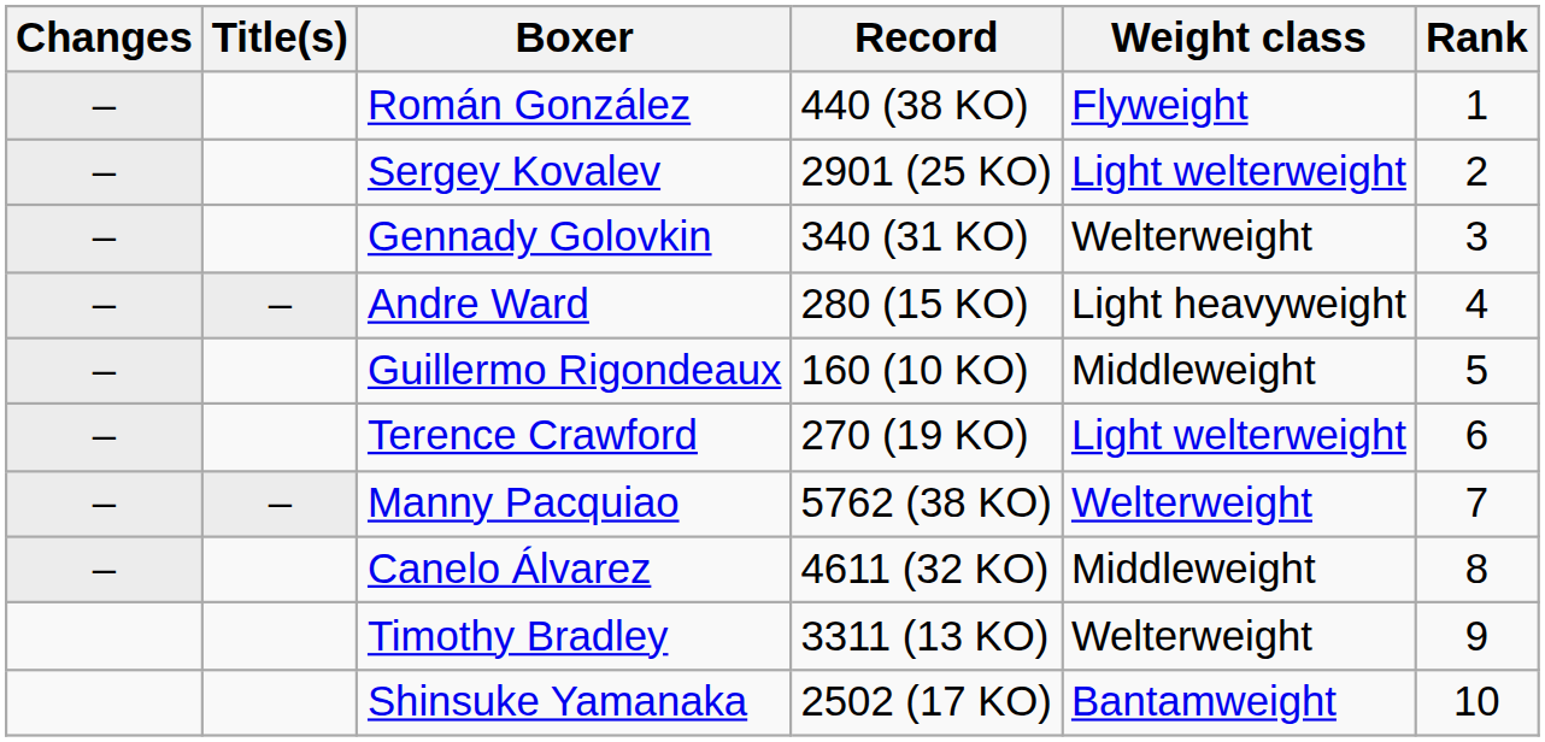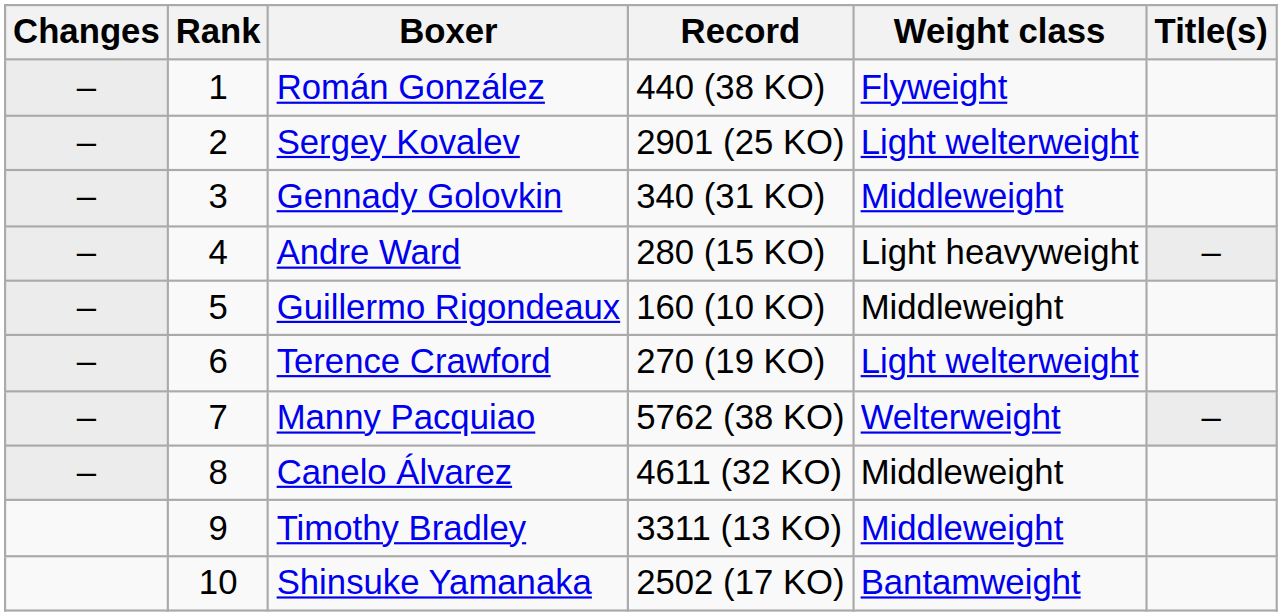 <table class="wikitable ">
 <tr>
 <th>Changes</th>
-<th>Title(s)</th>
+<th>Rank</th>
 <th>Boxer</th>
 <th>Record</th>
 <th>Weight class</th>
-<th>Rank</th>
+<th>Title(s)</th>
 </tr>
 <tr>
 <td align=center bgcolor=#ECECEC>–</td>
-<td></td>
+<td align=center>1</td>
 <td><a href='#'>Román González</a></td>
 <td>440 (38 KO)</td>
 <td><a href='#'>Flyweight</a></td>
-<td align=center>1</td>
+<td></td>
 </tr>
 <tr>
 <td align=center bgcolor=#ECECEC>–</td>
-<td></td>
+<td align=center>2</td>
 <td><a href='#'>Sergey Kovalev</a></td>
 <td>2901 (25 KO)</td>
 <td><a href='#'>Light welterweight</a></td>
-<td align=center>2</td>
+<td></td>
 </tr>
 <tr>
 <td align=center bgcolor=#ECECEC>–</td>
-<td></td>
+<td align=center>3</td>
 <td><a href='#'>Gennady Golovkin</a></td>
 <td>340 (31 KO)</td>
-<td>Welterweight</td>
-<td align=center>3</td>
+<td><a href='#'>Middleweight</a></td>
+<td></td>
 </tr>
 <tr>
 <td align=center bgcolor=#ECECEC>–</td>
-<td align=center bgcolor=#ECECEC data-sort-value="Z">–</td>
+<td align=center>4</td>
 <td><a href='#'>Andre Ward</a></td>
 <td>280 (15 KO)</td>
 <td>Light heavyweight</td>
-<td align=center>4</td>
+<td align=center bgcolor=#ECECEC data-sort-value="Z">–</td>
 </tr>
 <tr>
 <td align=center bgcolor=#ECECEC>–</td>
-<td></td>
+<td align=center>5</td>
 <td><a href='#'>Guillermo Rigondeaux</a></td>
 <td>160 (10 KO)</td>
 <td>Middleweight</td>
-<td align=center>5</td>
+<td></td>
 </tr>
 <tr>
 <td align=center bgcolor=#ECECEC>–</td>
-<td></td>
+<td align=center>6</td>
 <td><a href='#'>Terence Crawford</a></td>
 <td>270 (19 KO)</td>
 <td><a href='#'>Light welterweight</a></td>
-<td align=center>6</td>
+<td></td>
 </tr>
 <tr>
 <td align=center bgcolor=#ECECEC>–</td>
-<td align=center bgcolor=#ECECEC data-sort-value="Z">–</td>
+<td align=center>7</td>
 <td><a href='#'>Manny Pacquiao</a></td>
 <td>5762 (38 KO)</td>
 <td><a href='#'>Welterweight</a></td>
-<td align=center>7</td>
+<td align=center bgcolor=#ECECEC data-sort-value="Z">–</td>
 </tr>
 <tr>
 <td align=center bgcolor=#ECECEC>–</td>
-<td></td>
+<td align=center>8</td>
 <td><a href='#'>Canelo Álvarez</a></td>
 <td>4611 (32 KO)</td>
 <td>Middleweight</td>
-<td align=center>8</td>
+<td></td>
 </tr>
 <tr>
 <td align=center></td>
-<td></td>
+<td align=center>9</td>
 <td><a href='#'>Timothy Bradley</a></td>
 <td>3311 (13 KO)</td>
-<td>Welterweight</td>
-<td align=center>9</td>
+<td><a href='#'>Middleweight</a></td>
+<td></td>
 </tr>
 <tr>
 <td align=center></td>
-<td></td>
+<td align=center>10</td>
 <td><a href='#'>Shinsuke Yamanaka</a></td>
 <td>2502 (17 KO)</td>
 <td><a href='#'>Bantamweight</a></td>
-<td align=center>10</td>
+<td></td>
 </tr>
 </table>
